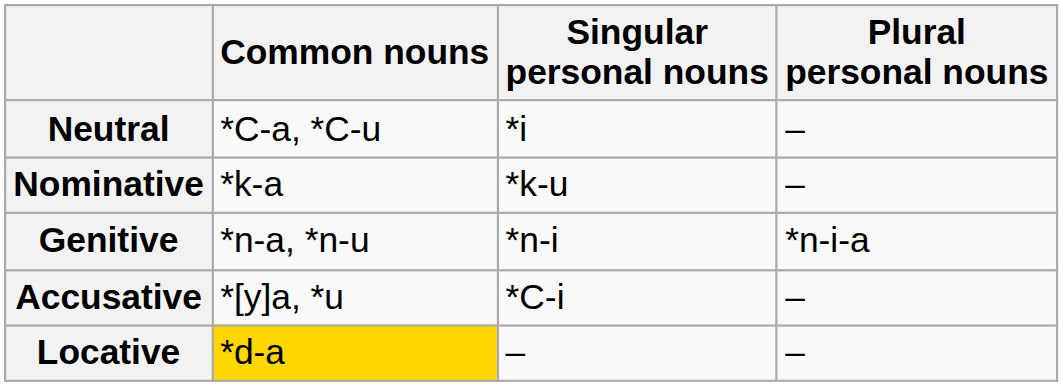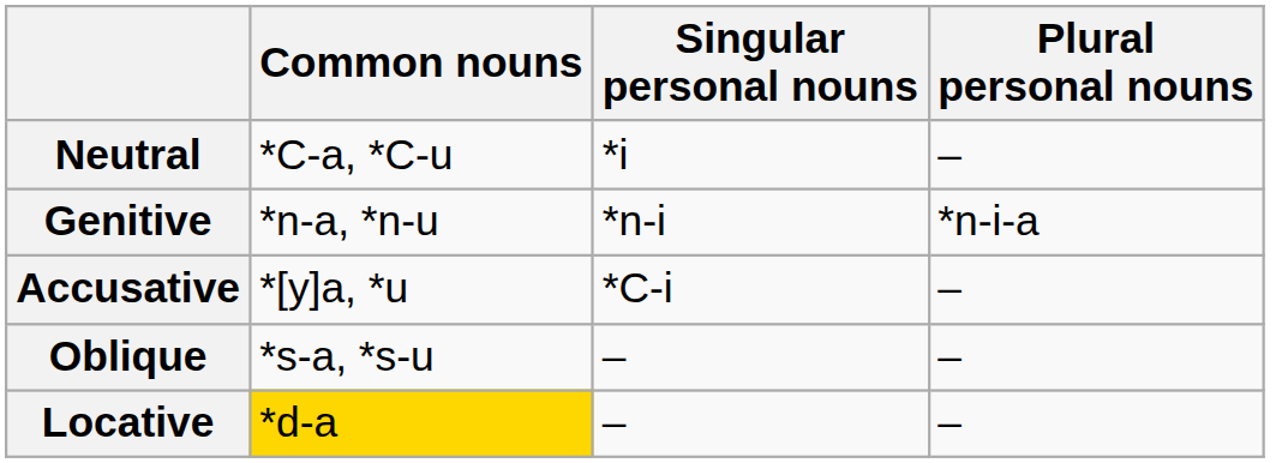 <table class="wikitable" style="margin:auto:" align="center">
 <tr>
 <th></th>
 <th c=01>Common nouns</th>
 <th c=02>Singular<br>personal nouns</th>
 <th c=03>Plural<br>personal nouns</th>
 </tr>
 <tr>
 <th>Neutral</th>
 <td c=01>*C-a, *C-u</td>
 <td c=02>*i</td>
-<td c=03>–</td>
-</tr>
-<tr>
-<th>Nominative</th>
-<td c=01>*k-a</td>
-<td c=02>*k-u</td>
 <td c=03>–</td>
 </tr>
 <tr>
 <th>Genitive</th>
 <td c=01>*n-a, *n-u</td>
 <td c=02>*n-i</td>
 <td c=03>*n-i-a</td>
 </tr>
 <tr>
 <th>Accusative</th>
 <td c=01>*[y]a, *u</td>
 <td c=02>*C-i</td>
 <td c=03>–</td>
 </tr>
 <tr>
+<th>Oblique</th>
+<td c=01>*s-a, *s-u</td>
+<td c=02>–</td>
+<td c=03>–</td>
+</tr>
+<tr>
 <th>Locative</th>
 <td c=01 style="background: gold;">*d-a</td>
 <td c=02>–</td>
 <td c=03>–</td>
 </tr>
 </table>
